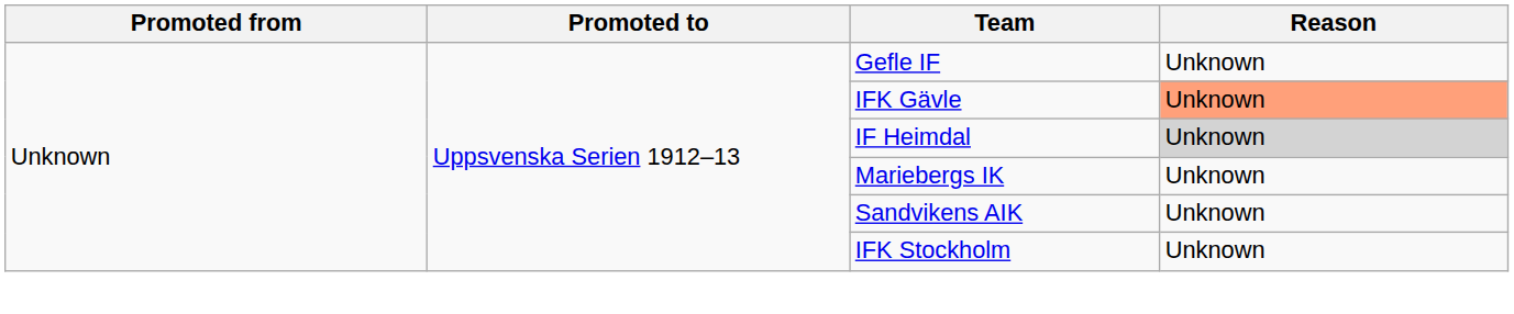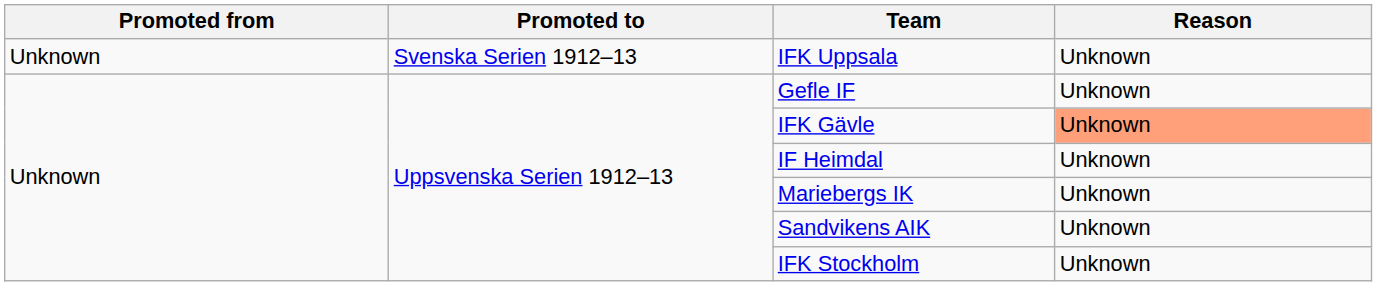 <table class="wikitable" style="text-align: left;">
 <tr>
 <th style="width: 275px;">Promoted from</th>
 <th style="width: 275px;">Promoted to</th>
 <th style="width: 200px;">Team</th>
 <th style="width: 225px;">Reason</th>
+</tr>
+<tr>
+<td>Unknown</td>
+<td><a href='#'>Svenska Serien</a> 1912–13</td>
+<td><a href='#'>IFK Uppsala</a></td>
+<td>Unknown</td>
 </tr>
 <tr>
 <td rowspan="6">Unknown</td>
 <td rowspan="6"><a href='#'>Uppsvenska Serien</a> 1912–13</td>
 <td><a href='#'>Gefle IF</a></td>
 <td>Unknown</td>
 </tr>
 <tr>
 <td><a href='#'>IFK Gävle</a></td>
 <td style="background: lightsalmon;">Unknown</td>
 </tr>
 <tr>
 <td><a href='#'>IF Heimdal</a></td>
-<td style="background: lightgrey;">Unknown</td>
+<td>Unknown</td>
 </tr>
 <tr>
 <td><a href='#'>Mariebergs IK</a></td>
 <td>Unknown</td>
 </tr>
 <tr>
 <td><a href='#'>Sandvikens AIK</a></td>
 <td>Unknown</td>
 </tr>
 <tr>
 <td><a href='#'>IFK Stockholm</a></td>
 <td>Unknown</td>
 </tr>
 </table>
